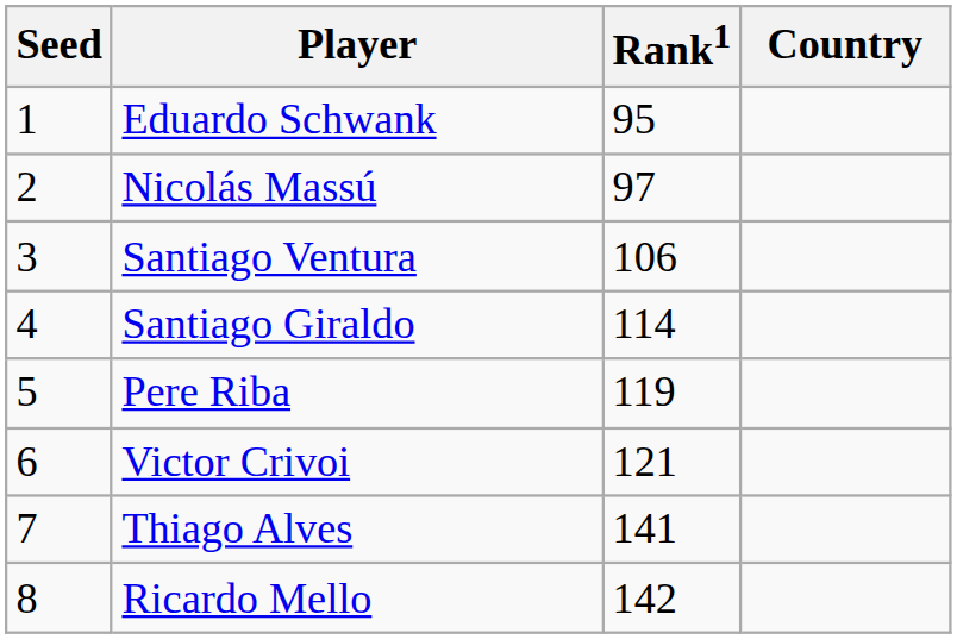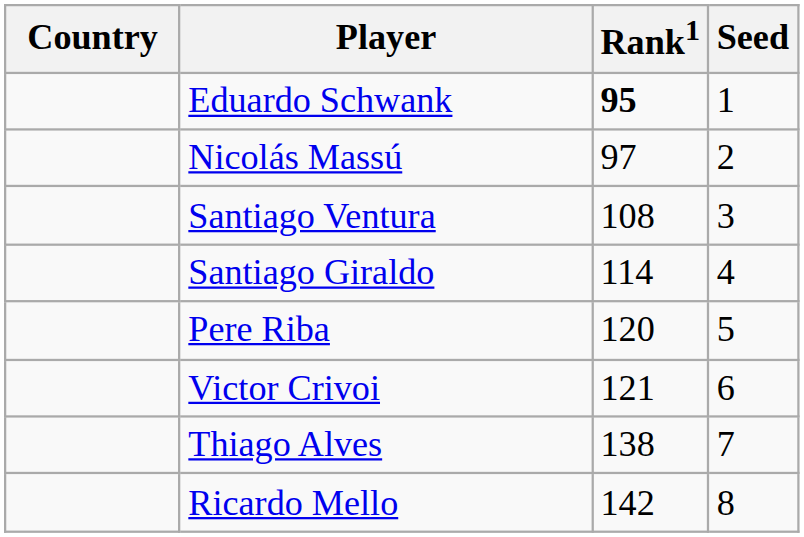 <table class="sortable wikitable">
 <tr>
-<th>Seed</th>
+<th width="70">Country</th>
 <th width="175">Player</th>
 <th>Rank<sup>1</sup></th>
-<th width="70">Country</th>
+<th>Seed</th>
 </tr>
 <tr>
+<td></td>
+<td><a href='#'>Eduardo Schwank</a></td>
+<td><strong>95</strong></td>
 <td>1</td>
-<td><a href='#'>Eduardo Schwank</a></td>
-<td>95</td>
-<td></td>
 </tr>
 <tr>
-<td>2</td>
+<td></td>
 <td><a href='#'>Nicolás Massú</a></td>
 <td>97</td>
-<td></td>
+<td>2</td>
 </tr>
 <tr>
+<td></td>
+<td><a href='#'>Santiago Ventura</a></td>
+<td>108</td>
 <td>3</td>
-<td><a href='#'>Santiago Ventura</a></td>
-<td>106</td>
-<td></td>
 </tr>
 <tr>
-<td>4</td>
+<td></td>
 <td><a href='#'>Santiago Giraldo</a></td>
 <td>114</td>
-<td></td>
+<td>4</td>
 </tr>
 <tr>
+<td></td>
+<td><a href='#'>Pere Riba</a></td>
+<td>120</td>
 <td>5</td>
-<td><a href='#'>Pere Riba</a></td>
-<td>119</td>
-<td></td>
 </tr>
 <tr>
-<td>6</td>
+<td></td>
 <td><a href='#'>Victor Crivoi</a></td>
 <td>121</td>
-<td></td>
+<td>6</td>
 </tr>
 <tr>
+<td></td>
+<td><a href='#'>Thiago Alves</a></td>
+<td>138</td>
 <td>7</td>
-<td><a href='#'>Thiago Alves</a></td>
-<td>141</td>
-<td></td>
 </tr>
 <tr>
-<td>8</td>
+<td></td>
 <td><a href='#'>Ricardo Mello</a></td>
 <td>142</td>
-<td></td>
+<td>8</td>
 </tr>
 </table>
